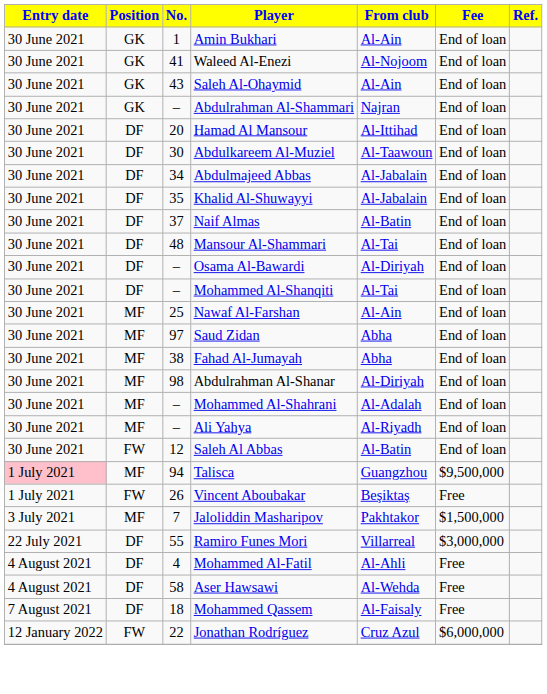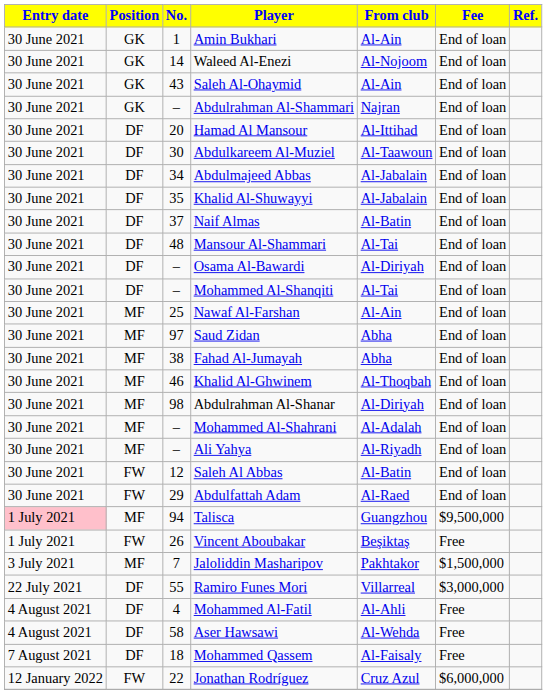 <table class="wikitable sortable">
 <tr>
 <th style="background:yellow; color:blue;"><strong>Entry date</strong></th>
 <th style="background:yellow; color:blue;"><strong>Position</strong></th>
 <th style="background:yellow; color:blue;"><strong>No.</strong></th>
 <th style="background:yellow; color:blue;"><strong>Player</strong></th>
 <th style="background:yellow; color:blue;"><strong>From club</strong></th>
 <th style="background:yellow; color:blue;"><strong>Fee</strong></th>
 <th style="background:yellow; color:blue;"><strong>Ref.</strong></th>
 </tr>
 <tr>
 <td>30 June 2021</td>
 <td style="text-align:center;">GK</td>
 <td style="text-align:center;">1</td>
 <td style="text-align:left;"> <a href='#'>Amin Bukhari</a></td>
 <td style="text-align:left;"> <a href='#'>Al-Ain</a></td>
 <td>End of loan</td>
 <td></td>
 </tr>
 <tr>
 <td>30 June 2021</td>
 <td style="text-align:center;">GK</td>
-<td style="text-align:center;">41</td>
+<td style="text-align:center;">14</td>
 <td style="text-align:left;"> Waleed Al-Enezi</td>
 <td style="text-align:left;"> <a href='#'>Al-Nojoom</a></td>
 <td>End of loan</td>
 <td></td>
 </tr>
 <tr>
 <td>30 June 2021</td>
 <td style="text-align:center;">GK</td>
 <td style="text-align:center;">43</td>
 <td style="text-align:left;"> <a href='#'>Saleh Al-Ohaymid</a></td>
 <td style="text-align:left;"> <a href='#'>Al-Ain</a></td>
 <td>End of loan</td>
 <td></td>
 </tr>
 <tr>
 <td>30 June 2021</td>
 <td style="text-align:center;">GK</td>
 <td style="text-align:center;">–</td>
 <td style="text-align:left;"> <a href='#'>Abdulrahman Al-Shammari</a></td>
 <td style="text-align:left;"> <a href='#'>Najran</a></td>
 <td>End of loan</td>
 <td></td>
 </tr>
 <tr>
 <td>30 June 2021</td>
 <td style="text-align:center;">DF</td>
 <td style="text-align:center;">20</td>
 <td style="text-align:left;"> <a href='#'>Hamad Al Mansour</a></td>
 <td style="text-align:left;"> <a href='#'>Al-Ittihad</a></td>
 <td>End of loan</td>
 <td></td>
 </tr>
 <tr>
 <td>30 June 2021</td>
 <td style="text-align:center;">DF</td>
 <td style="text-align:center;">30</td>
 <td style="text-align:left;"> <a href='#'>Abdulkareem Al-Muziel</a></td>
 <td style="text-align:left;"> <a href='#'>Al-Taawoun</a></td>
 <td>End of loan</td>
 <td></td>
 </tr>
 <tr>
 <td>30 June 2021</td>
 <td style="text-align:center;">DF</td>
 <td style="text-align:center;">34</td>
 <td style="text-align:left;"> <a href='#'>Abdulmajeed Abbas</a></td>
 <td style="text-align:left;"> <a href='#'>Al-Jabalain</a></td>
 <td>End of loan</td>
 <td></td>
 </tr>
 <tr>
 <td>30 June 2021</td>
 <td style="text-align:center;">DF</td>
 <td style="text-align:center;">35</td>
 <td style="text-align:left;"> <a href='#'>Khalid Al-Shuwayyi</a></td>
 <td style="text-align:left;"> <a href='#'>Al-Jabalain</a></td>
 <td>End of loan</td>
 <td></td>
 </tr>
 <tr>
 <td>30 June 2021</td>
 <td style="text-align:center;">DF</td>
 <td style="text-align:center;">37</td>
 <td style="text-align:left;"> <a href='#'>Naif Almas</a></td>
 <td style="text-align:left;"> <a href='#'>Al-Batin</a></td>
 <td>End of loan</td>
 <td></td>
 </tr>
 <tr>
 <td>30 June 2021</td>
 <td style="text-align:center;">DF</td>
 <td style="text-align:center;">48</td>
 <td style="text-align:left;"> <a href='#'>Mansour Al-Shammari</a></td>
 <td style="text-align:left;"> <a href='#'>Al-Tai</a></td>
 <td>End of loan</td>
 <td></td>
 </tr>
 <tr>
 <td>30 June 2021</td>
 <td style="text-align:center;">DF</td>
 <td style="text-align:center;">–</td>
 <td style="text-align:left;"> <a href='#'>Osama Al-Bawardi</a></td>
 <td style="text-align:left;"> <a href='#'>Al-Diriyah</a></td>
 <td>End of loan</td>
 <td></td>
 </tr>
 <tr>
 <td>30 June 2021</td>
 <td style="text-align:center;">DF</td>
 <td style="text-align:center;">–</td>
 <td style="text-align:left;"> <a href='#'>Mohammed Al-Shanqiti</a></td>
 <td style="text-align:left;"> <a href='#'>Al-Tai</a></td>
 <td>End of loan</td>
 <td></td>
 </tr>
 <tr>
 <td>30 June 2021</td>
 <td style="text-align:center;">MF</td>
 <td style="text-align:center;">25</td>
 <td style="text-align:left;"> <a href='#'>Nawaf Al-Farshan</a></td>
 <td style="text-align:left;"> <a href='#'>Al-Ain</a></td>
 <td>End of loan</td>
 <td></td>
 </tr>
 <tr>
 <td>30 June 2021</td>
 <td style="text-align:center;">MF</td>
 <td style="text-align:center;">97</td>
 <td style="text-align:left;"> <a href='#'>Saud Zidan</a></td>
 <td style="text-align:left;"> <a href='#'>Abha</a></td>
 <td>End of loan</td>
 <td></td>
 </tr>
 <tr>
 <td>30 June 2021</td>
 <td style="text-align:center;">MF</td>
 <td style="text-align:center;">38</td>
 <td style="text-align:left;"> <a href='#'>Fahad Al-Jumayah</a></td>
 <td style="text-align:left;"> <a href='#'>Abha</a></td>
 <td>End of loan</td>
 <td></td>
 </tr>
 <tr>
 <td>30 June 2021</td>
 <td style="text-align:center;">MF</td>
+<td style="text-align:center;">46</td>
+<td style="text-align:left;"> <a href='#'>Khalid Al-Ghwinem</a></td>
+<td style="text-align:left;"> <a href='#'>Al-Thoqbah</a></td>
+<td>End of loan</td>
+<td></td>
+</tr>
+<tr>
+<td>30 June 2021</td>
+<td style="text-align:center;">MF</td>
 <td style="text-align:center;">98</td>
 <td style="text-align:left;"> Abdulrahman Al-Shanar</td>
 <td style="text-align:left;"> <a href='#'>Al-Diriyah</a></td>
 <td>End of loan</td>
 <td></td>
 </tr>
 <tr>
 <td>30 June 2021</td>
 <td style="text-align:center;">MF</td>
 <td style="text-align:center;">–</td>
 <td style="text-align:left;"> <a href='#'>Mohammed Al-Shahrani</a></td>
 <td style="text-align:left;"> <a href='#'>Al-Adalah</a></td>
 <td>End of loan</td>
 <td></td>
 </tr>
 <tr>
 <td>30 June 2021</td>
 <td style="text-align:center;">MF</td>
 <td style="text-align:center;">–</td>
 <td style="text-align:left;"> <a href='#'>Ali Yahya</a></td>
 <td style="text-align:left;"> <a href='#'>Al-Riyadh</a></td>
 <td>End of loan</td>
 <td></td>
 </tr>
 <tr>
 <td>30 June 2021</td>
 <td style="text-align:center;">FW</td>
 <td style="text-align:center;">12</td>
 <td style="text-align:left;"> <a href='#'>Saleh Al Abbas</a></td>
 <td style="text-align:left;"> <a href='#'>Al-Batin</a></td>
+<td>End of loan</td>
+<td></td>
+</tr>
+<tr>
+<td>30 June 2021</td>
+<td style="text-align:center;">FW</td>
+<td style="text-align:center;">29</td>
+<td style="text-align:left;"> <a href='#'>Abdulfattah Adam</a></td>
+<td style="text-align:left;"> <a href='#'>Al-Raed</a></td>
 <td>End of loan</td>
 <td></td>
 </tr>
 <tr>
 <td style="background: pink;">1 July 2021</td>
 <td style="text-align:center;">MF</td>
 <td style="text-align:center;">94</td>
 <td style="text-align:left;"> <a href='#'>Talisca</a></td>
 <td style="text-align:left;"> <a href='#'>Guangzhou</a></td>
 <td>$9,500,000</td>
 <td></td>
 </tr>
 <tr>
 <td>1 July 2021</td>
 <td style="text-align:center;">FW</td>
 <td style="text-align:center;">26</td>
 <td style="text-align:left;"> <a href='#'>Vincent Aboubakar</a></td>
 <td style="text-align:left;"> <a href='#'>Beşiktaş</a></td>
 <td>Free</td>
 <td></td>
 </tr>
 <tr>
 <td>3 July 2021</td>
 <td style="text-align:center;">MF</td>
 <td style="text-align:center;">7</td>
 <td style="text-align:left;"> <a href='#'>Jaloliddin Masharipov</a></td>
 <td style="text-align:left;"> <a href='#'>Pakhtakor</a></td>
 <td>$1,500,000</td>
 <td></td>
 </tr>
 <tr>
 <td>22 July 2021</td>
 <td style="text-align:center;">DF</td>
 <td style="text-align:center;">55</td>
 <td style="text-align:left;"> <a href='#'>Ramiro Funes Mori</a></td>
 <td style="text-align:left;"> <a href='#'>Villarreal</a></td>
 <td>$3,000,000</td>
 <td></td>
 </tr>
 <tr>
 <td>4 August 2021</td>
 <td style="text-align:center;">DF</td>
 <td style="text-align:center;">4</td>
 <td style="text-align:left;"> <a href='#'>Mohammed Al-Fatil</a></td>
 <td style="text-align:left;"> <a href='#'>Al-Ahli</a></td>
 <td>Free</td>
 <td></td>
 </tr>
 <tr>
 <td>4 August 2021</td>
 <td style="text-align:center;">DF</td>
 <td style="text-align:center;">58</td>
 <td style="text-align:left;"> <a href='#'>Aser Hawsawi</a></td>
 <td style="text-align:left;"> <a href='#'>Al-Wehda</a></td>
 <td>Free</td>
 <td></td>
 </tr>
 <tr>
 <td>7 August 2021</td>
 <td style="text-align:center;">DF</td>
 <td style="text-align:center;">18</td>
 <td style="text-align:left;"> <a href='#'>Mohammed Qassem</a></td>
 <td style="text-align:left;"> <a href='#'>Al-Faisaly</a></td>
 <td>Free</td>
 <td></td>
 </tr>
 <tr>
 <td>12 January 2022</td>
 <td style="text-align:center;">FW</td>
 <td style="text-align:center;">22</td>
 <td style="text-align:left;"> <a href='#'>Jonathan Rodríguez</a></td>
 <td style="text-align:left;"> <a href='#'>Cruz Azul</a></td>
 <td>$6,000,000</td>
 <td></td>
 </tr>
 <tr>
 </tr>
 </table>
